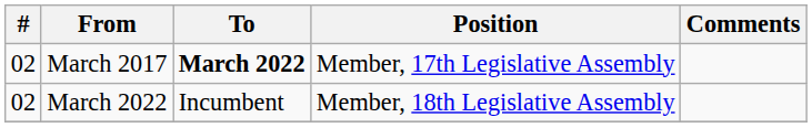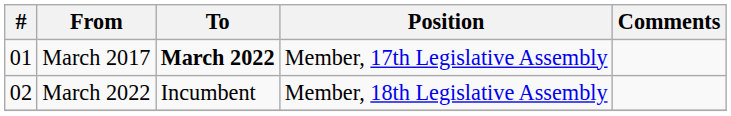 <table class="wikitable sortable">
 <tr>
 <th>#</th>
 <th>From</th>
 <th>To</th>
 <th>Position</th>
 <th>Comments</th>
 </tr>
 <tr>
-<td>02</td>
+<td>01</td>
 <td>March 2017</td>
 <td><strong>March 2022</strong></td>
 <td>Member, <a href='#'>17th Legislative Assembly</a></td>
 <td></td>
 </tr>
 <tr>
 <td>02</td>
 <td>March 2022</td>
 <td>Incumbent</td>
 <td>Member, <a href='#'>18th Legislative Assembly</a></td>
 <td></td>
 </tr>
 <tr>
 </tr>
 </table>
